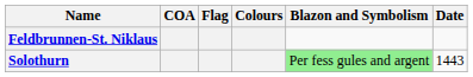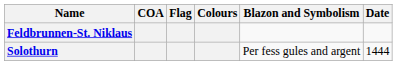 <table class="sortable wikitable">
 <tr>
 <th scope="col">Name</th>
 <th scope="col">COA</th>
 <th scope="col">Flag</th>
 <th scope="col">Colours</th>
 <th scope="col">Blazon and Symbolism</th>
 <th scope="col">Date</th>
 </tr>
 <tr>
 <th scope="row" style="text-align: left;"><a href='#'>Feldbrunnen-St. Niklaus</a></th>
 <th></th>
 <th></th>
 <th></th>
 <td></td>
 <td></td>
 </tr>
 <tr>
 <th scope="row" style="text-align: left;"><a href='#'>Solothurn</a></th>
 <th></th>
 <th></th>
 <th></th>
-<td style="background: lightgreen;">Per fess gules and argent</td>
-<td>1443</td>
+<td>Per fess gules and argent</td>
+<td>1444</td>
 </tr>
 </table>
